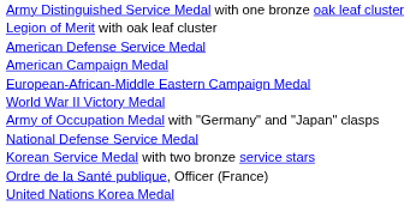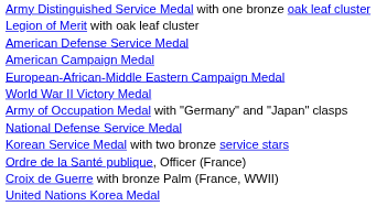 <table>
 <tr>
 <td></td>
 <td><a href='#'>Army Distinguished Service Medal</a> with one bronze <a href='#'>oak leaf cluster</a></td>
 </tr>
 <tr>
 <td></td>
 <td><a href='#'>Legion of Merit</a> with oak leaf cluster</td>
 </tr>
 <tr>
 <td></td>
 <td><a href='#'>American Defense Service Medal</a></td>
 </tr>
 <tr>
 <td></td>
 <td><a href='#'>American Campaign Medal</a></td>
 </tr>
 <tr>
 <td></td>
 <td><a href='#'>European-African-Middle Eastern Campaign Medal</a></td>
 </tr>
 <tr>
 <td></td>
 <td><a href='#'>World War II Victory Medal</a></td>
 </tr>
 <tr>
 <td></td>
 <td><a href='#'>Army of Occupation Medal</a> with "Germany" and "Japan" clasps</td>
 </tr>
 <tr>
 <td></td>
 <td><a href='#'>National Defense Service Medal</a></td>
 </tr>
 <tr>
 <td></td>
 <td><a href='#'>Korean Service Medal</a> with two bronze <a href='#'>service stars</a></td>
 </tr>
 <tr>
 <td></td>
 <td><a href='#'>Ordre de la Santé publique</a>, Officer (France)</td>
 </tr>
 <tr>
 <td></td>
+<td><a href='#'>Croix de Guerre</a> with bronze Palm (France, WWII)</td>
+</tr>
+<tr>
+<td></td>
 <td><a href='#'>United Nations Korea Medal</a></td>
 </tr>
 </table>
